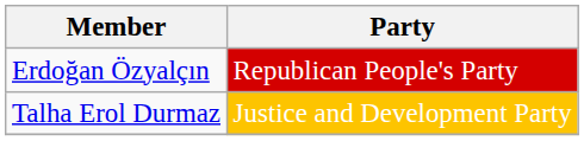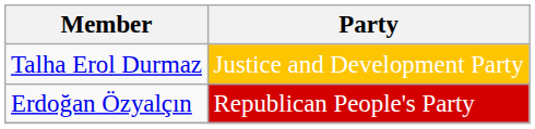 <table class="wikitable">
 <tr>
 <th>Member</th>
 <th>Party</th>
 </tr>
 <tr>
+<td><a href='#'>Talha Erol Durmaz</a></td>
+<td style="background:#FDC400; color:white">Justice and Development Party</td>
+</tr>
+<tr>
 <td><a href='#'>Erdoğan Özyalçın</a></td>
 <td style="background:#D40000; color:white">Republican People's Party</td>
 </tr>
 <tr>
-<td><a href='#'>Talha Erol Durmaz</a></td>
-<td style="background:#FDC400; color:white">Justice and Development Party</td>
-</tr>
-<tr>
 </tr>
 </table>
